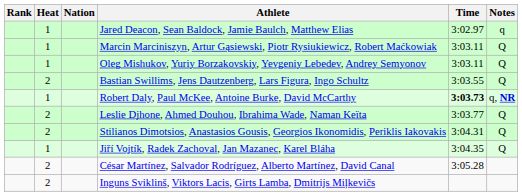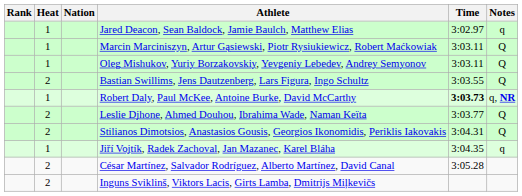 <table class="wikitable sortable" style="text-align:center">
 <tr>
 <th>Rank</th>
 <th>Heat</th>
 <th>Nation</th>
 <th>Athlete</th>
 <th>Time</th>
 <th>Notes</th>
 </tr>
 <tr bgcolor=ccffcc>
 <td></td>
 <td>1</td>
 <td align=left></td>
 <td align=left><a href='#'>Jared Deacon</a>, <a href='#'>Sean Baldock</a>, <a href='#'>Jamie Baulch</a>, <a href='#'>Matthew Elias</a></td>
 <td>3:02.97</td>
 <td>q</td>
 </tr>
 <tr bgcolor=ccffcc>
 <td></td>
 <td>1</td>
 <td align=left></td>
 <td align=left><a href='#'>Marcin Marciniszyn</a>, <a href='#'>Artur Gąsiewski</a>, <a href='#'>Piotr Rysiukiewicz</a>, <a href='#'>Robert Maćkowiak</a></td>
 <td>3:03.11</td>
 <td>Q</td>
 </tr>
 <tr bgcolor=ccffcc>
 <td></td>
 <td>1</td>
 <td align=left></td>
 <td align=left><a href='#'>Oleg Mishukov</a>, <a href='#'>Yuriy Borzakovskiy</a>, <a href='#'>Yevgeniy Lebedev</a>, <a href='#'>Andrey Semyonov</a></td>
 <td>3:03.11</td>
 <td>Q</td>
 </tr>
 <tr bgcolor=ccffcc>
 <td></td>
 <td>2</td>
 <td align=left></td>
 <td align=left><a href='#'>Bastian Swillims</a>, <a href='#'>Jens Dautzenberg</a>, <a href='#'>Lars Figura</a>, <a href='#'>Ingo Schultz</a></td>
 <td>3:03.55</td>
 <td>Q</td>
 </tr>
 <tr bgcolor=ddffdd>
 <td></td>
 <td>1</td>
 <td align=left></td>
 <td align=left><a href='#'>Robert Daly</a>, <a href='#'>Paul McKee</a>, <a href='#'>Antoine Burke</a>, <a href='#'>David McCarthy</a></td>
 <td><strong>3:03.73</strong></td>
 <td>q, <strong><a href='#'>NR</a></strong></td>
 </tr>
 <tr bgcolor=ccffcc>
 <td></td>
 <td>2</td>
 <td align=left></td>
 <td align=left><a href='#'>Leslie Djhone</a>, <a href='#'>Ahmed Douhou</a>, <a href='#'>Ibrahima Wade</a>, <a href='#'>Naman Keïta</a></td>
 <td>3:03.77</td>
 <td>Q</td>
 </tr>
 <tr bgcolor=ccffcc>
 <td></td>
 <td>2</td>
 <td align=left></td>
 <td align=left><a href='#'>Stilianos Dimotsios</a>, <a href='#'>Anastasios Gousis</a>, <a href='#'>Georgios Ikonomidis</a>, <a href='#'>Periklis Iakovakis</a></td>
 <td>3:04.31</td>
 <td>Q</td>
 </tr>
 <tr bgcolor=ddffdd>
 <td></td>
 <td>1</td>
 <td align=left></td>
 <td align=left><a href='#'>Jiří Vojtík</a>, <a href='#'>Radek Zachoval</a>, <a href='#'>Jan Mazanec</a>, <a href='#'>Karel Bláha</a></td>
 <td>3:04.35</td>
-<td>Q</td>
+<td>q</td>
 </tr>
 <tr>
 <td></td>
 <td>2</td>
 <td align=left></td>
 <td align=left><a href='#'>César Martínez</a>, <a href='#'>Salvador Rodríguez</a>, <a href='#'>Alberto Martínez</a>, <a href='#'>David Canal</a></td>
 <td>3:05.28</td>
 <td></td>
 </tr>
 <tr>
 <td></td>
 <td>2</td>
 <td align=left></td>
 <td align=left><a href='#'>Inguns Sviklinš</a>, <a href='#'>Viktors Lacis</a>, <a href='#'>Girts Lamba</a>, <a href='#'>Dmitrijs Miļkevičs</a></td>
 <td></td>
 <td></td>
 </tr>
 </table>
